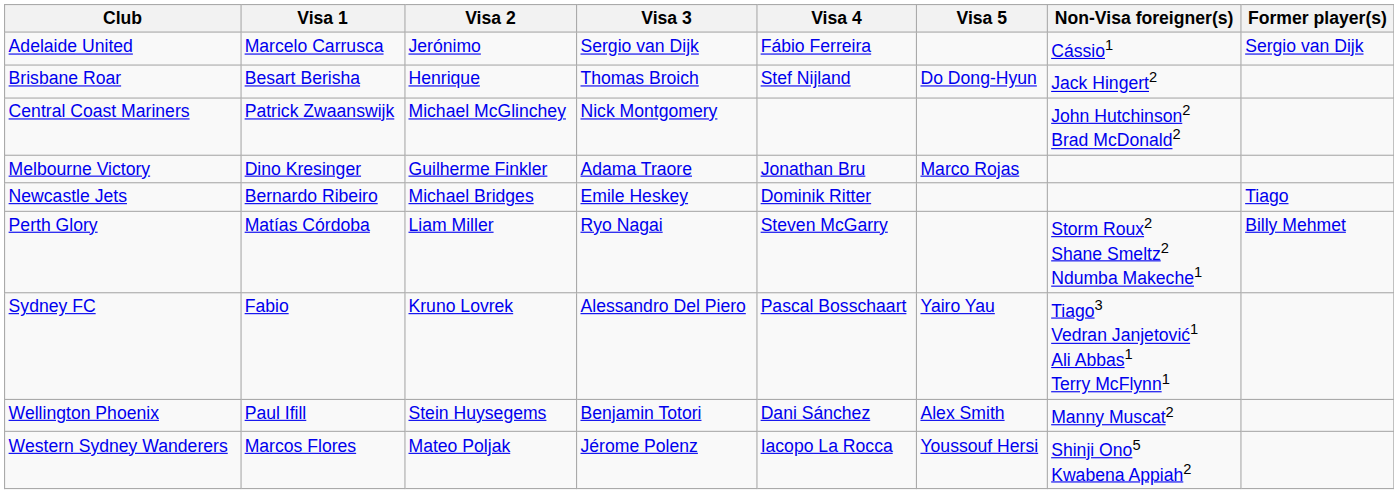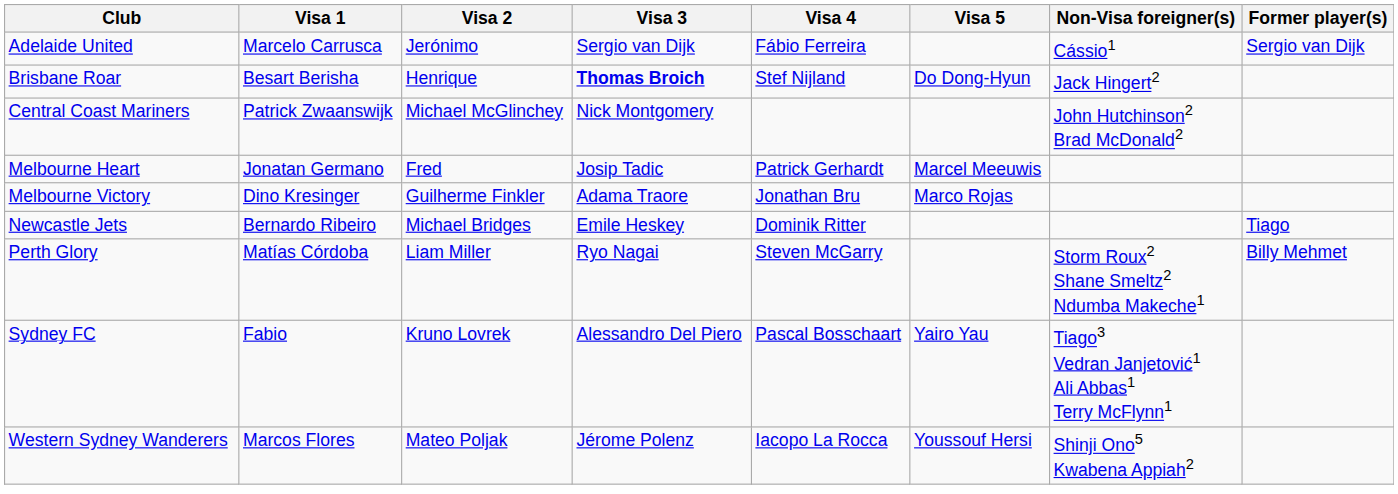 <table class="wikitable" style="width:100%">
 <tr>
 <th>Club</th>
 <th>Visa 1</th>
 <th>Visa 2</th>
 <th>Visa 3</th>
 <th>Visa 4</th>
 <th>Visa 5</th>
 <th>Non-Visa foreigner(s)</th>
 <th>Former player(s)</th>
 </tr>
 <tr style="vertical-align:top;">
 <td><a href='#'>Adelaide United</a></td>
 <td> <a href='#'>Marcelo Carrusca</a></td>
 <td> <a href='#'>Jerónimo</a></td>
 <td> <a href='#'>Sergio van Dijk</a></td>
 <td> <a href='#'>Fábio Ferreira</a></td>
 <td></td>
 <td> <a href='#'>Cássio</a><sup>1</sup></td>
 <td> <a href='#'>Sergio van Dijk</a></td>
 </tr>
 <tr style="vertical-align:top;">
 <td><a href='#'>Brisbane Roar</a></td>
 <td> <a href='#'>Besart Berisha</a></td>
 <td> <a href='#'>Henrique</a></td>
-<td> <a href='#'>Thomas Broich</a></td>
+<td><strong> <a href='#'>Thomas Broich</a></strong></td>
 <td> <a href='#'>Stef Nijland</a></td>
 <td> <a href='#'>Do Dong-Hyun</a></td>
 <td> <a href='#'>Jack Hingert</a><sup>2</sup></td>
 <td></td>
 </tr>
 <tr style="vertical-align:top;">
 <td><a href='#'>Central Coast Mariners</a></td>
 <td> <a href='#'>Patrick Zwaanswijk</a></td>
 <td> <a href='#'>Michael McGlinchey</a></td>
 <td> <a href='#'>Nick Montgomery</a></td>
 <td></td>
 <td></td>
 <td> <a href='#'>John Hutchinson</a><sup>2</sup> <br> <a href='#'>Brad McDonald</a><sup>2</sup></td>
+<td></td>
+</tr>
+<tr style="vertical-align:top;">
+<td><a href='#'>Melbourne Heart</a></td>
+<td> <a href='#'>Jonatan Germano</a></td>
+<td> <a href='#'>Fred</a></td>
+<td> <a href='#'>Josip Tadic</a></td>
+<td> <a href='#'>Patrick Gerhardt</a></td>
+<td> <a href='#'>Marcel Meeuwis</a></td>
+<td></td>
 <td></td>
 </tr>
 <tr style="vertical-align:top;">
 <td><a href='#'>Melbourne Victory</a></td>
 <td> <a href='#'>Dino Kresinger</a></td>
 <td> <a href='#'>Guilherme Finkler</a></td>
 <td> <a href='#'>Adama Traore</a></td>
 <td> <a href='#'>Jonathan Bru</a></td>
 <td> <a href='#'>Marco Rojas</a></td>
 <td></td>
 <td></td>
 </tr>
 <tr style="vertical-align:top;">
 <td><a href='#'>Newcastle Jets</a></td>
 <td> <a href='#'>Bernardo Ribeiro</a></td>
 <td> <a href='#'>Michael Bridges</a></td>
 <td> <a href='#'>Emile Heskey</a></td>
 <td> <a href='#'>Dominik Ritter</a></td>
 <td></td>
 <td></td>
 <td> <a href='#'>Tiago</a></td>
 </tr>
 <tr style="vertical-align:top;">
 <td><a href='#'>Perth Glory</a></td>
 <td> <a href='#'>Matías Córdoba</a></td>
 <td> <a href='#'>Liam Miller</a></td>
 <td> <a href='#'>Ryo Nagai</a></td>
 <td> <a href='#'>Steven McGarry</a></td>
 <td></td>
 <td> <a href='#'>Storm Roux</a><sup>2</sup> <br> <a href='#'>Shane Smeltz</a><sup>2</sup> <br> <a href='#'>Ndumba Makeche</a><sup>1</sup></td>
 <td> <a href='#'>Billy Mehmet</a></td>
 </tr>
 <tr style="vertical-align:top;">
 <td><a href='#'>Sydney FC</a></td>
 <td> <a href='#'>Fabio</a></td>
 <td> <a href='#'>Kruno Lovrek</a></td>
 <td> <a href='#'>Alessandro Del Piero</a></td>
 <td> <a href='#'>Pascal Bosschaart</a></td>
 <td> <a href='#'>Yairo Yau</a></td>
 <td> <a href='#'>Tiago</a><sup>3</sup> <br> <a href='#'>Vedran Janjetović</a><sup>1</sup> <br> <a href='#'>Ali Abbas</a><sup>1</sup> <br> <a href='#'>Terry McFlynn</a><sup>1</sup></td>
 <td></td>
 </tr>
 <tr style="vertical-align:top;">
-<td><a href='#'>Wellington Phoenix</a></td>
-<td> <a href='#'>Paul Ifill</a></td>
-<td> <a href='#'>Stein Huysegems</a></td>
-<td> <a href='#'>Benjamin Totori</a></td>
-<td> <a href='#'>Dani Sánchez</a></td>
-<td> <a href='#'>Alex Smith</a></td>
-<td> <a href='#'>Manny Muscat</a><sup>2</sup></td>
-<td></td>
-</tr>
-<tr style="vertical-align:top;">
 <td><a href='#'>Western Sydney Wanderers</a></td>
 <td> <a href='#'>Marcos Flores</a></td>
 <td> <a href='#'>Mateo Poljak</a></td>
 <td> <a href='#'>Jérome Polenz</a></td>
 <td> <a href='#'>Iacopo La Rocca</a></td>
 <td> <a href='#'>Youssouf Hersi</a></td>
 <td> <a href='#'>Shinji Ono</a><sup>5</sup><br> <a href='#'>Kwabena Appiah</a><sup>2</sup></td>
 <td></td>
 </tr>
 </table>
